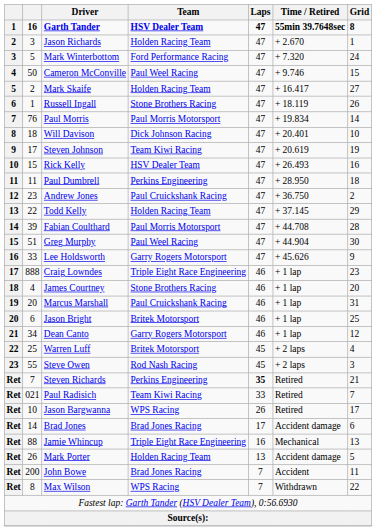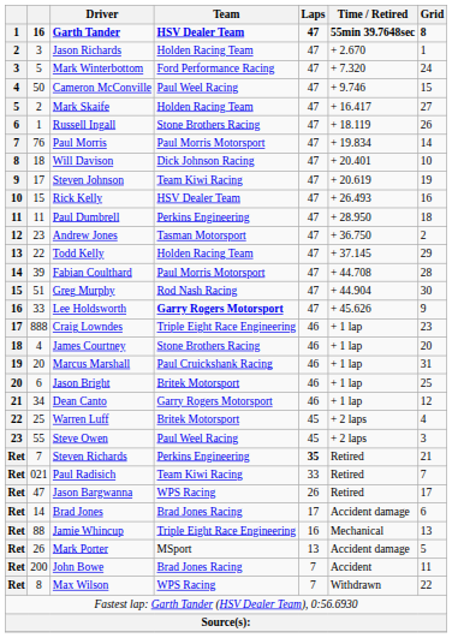 <table class="wikitable" style="font-size: 87%">
 <tr>
 <th></th>
 <th></th>
 <th>Driver</th>
 <th>Team</th>
 <th>Laps</th>
 <th>Time / Retired</th>
 <th>Grid</th>
 </tr>
 <tr>
 <th>1</th>
 <td align="center"><strong>16</strong></td>
 <td><strong> <a href='#'>Garth Tander</a></strong></td>
 <td><strong><a href='#'>HSV Dealer Team</a></strong></td>
 <td align="center"><strong>47</strong></td>
 <td><strong>55min 39.7648sec</strong></td>
 <td><strong>8</strong></td>
 </tr>
 <tr>
 <th>2</th>
 <td align="center">3</td>
 <td> <a href='#'>Jason Richards</a></td>
 <td><a href='#'>Holden Racing Team</a></td>
 <td align="center">47</td>
 <td>+ 2.670</td>
 <td>1</td>
 </tr>
 <tr>
 <th>3</th>
 <td align="center">5</td>
 <td> <a href='#'>Mark Winterbottom</a></td>
 <td><a href='#'>Ford Performance Racing</a></td>
 <td align="center">47</td>
 <td>+ 7.320</td>
 <td>24</td>
 </tr>
 <tr>
 <th>4</th>
 <td align="center">50</td>
 <td> <a href='#'>Cameron McConville</a></td>
 <td><a href='#'>Paul Weel Racing</a></td>
 <td align="center">47</td>
 <td>+ 9.746</td>
 <td>15</td>
 </tr>
 <tr>
 <th>5</th>
 <td align="center">2</td>
 <td> <a href='#'>Mark Skaife</a></td>
 <td><a href='#'>Holden Racing Team</a></td>
 <td align="center">47</td>
 <td>+ 16.417</td>
 <td>27</td>
 </tr>
 <tr>
 <th>6</th>
 <td align="center">1</td>
 <td> <a href='#'>Russell Ingall</a></td>
 <td><a href='#'>Stone Brothers Racing</a></td>
 <td align="center">47</td>
 <td>+ 18.119</td>
 <td>26</td>
 </tr>
 <tr>
 <th>7</th>
 <td align="center">76</td>
 <td> <a href='#'>Paul Morris</a></td>
 <td><a href='#'>Paul Morris Motorsport</a></td>
 <td align="center">47</td>
 <td>+ 19.834</td>
 <td>14</td>
 </tr>
 <tr>
 <th>8</th>
 <td align="center">18</td>
 <td> <a href='#'>Will Davison</a></td>
 <td><a href='#'>Dick Johnson Racing</a></td>
 <td align="center">47</td>
 <td>+ 20.401</td>
 <td>10</td>
 </tr>
 <tr>
 <th>9</th>
 <td align="center">17</td>
 <td> <a href='#'>Steven Johnson</a></td>
 <td><a href='#'>Team Kiwi Racing</a></td>
 <td align="center">47</td>
 <td>+ 20.619</td>
 <td>19</td>
 </tr>
 <tr>
 <th>10</th>
 <td align="center">15</td>
 <td> <a href='#'>Rick Kelly</a></td>
 <td><a href='#'>HSV Dealer Team</a></td>
 <td align="center">47</td>
 <td>+ 26.493</td>
 <td>16</td>
 </tr>
 <tr>
 <th>11</th>
 <td align="center">11</td>
 <td> <a href='#'>Paul Dumbrell</a></td>
 <td><a href='#'>Perkins Engineering</a></td>
 <td align="center">47</td>
 <td>+ 28.950</td>
 <td>18</td>
 </tr>
 <tr>
 <th>12</th>
 <td align="center">23</td>
 <td> <a href='#'>Andrew Jones</a></td>
-<td><a href='#'>Paul Cruickshank Racing</a></td>
+<td><a href='#'>Tasman Motorsport</a></td>
 <td align="center">47</td>
 <td>+ 36.750</td>
 <td>2</td>
 </tr>
 <tr>
 <th>13</th>
 <td align="center">22</td>
 <td> <a href='#'>Todd Kelly</a></td>
 <td><a href='#'>Holden Racing Team</a></td>
 <td align="center">47</td>
 <td>+ 37.145</td>
 <td>29</td>
 </tr>
 <tr>
 <th>14</th>
 <td align="center">39</td>
 <td> <a href='#'>Fabian Coulthard</a></td>
 <td><a href='#'>Paul Morris Motorsport</a></td>
 <td align="center">47</td>
 <td>+ 44.708</td>
 <td>28</td>
 </tr>
 <tr>
 <th>15</th>
 <td align="center">51</td>
 <td> <a href='#'>Greg Murphy</a></td>
-<td><a href='#'>Paul Weel Racing</a></td>
+<td><a href='#'>Rod Nash Racing</a></td>
 <td align="center">47</td>
 <td>+ 44.904</td>
 <td>30</td>
 </tr>
 <tr>
 <th>16</th>
 <td align="center">33</td>
 <td> <a href='#'>Lee Holdsworth</a></td>
-<td><a href='#'>Garry Rogers Motorsport</a></td>
+<td><strong><a href='#'>Garry Rogers Motorsport</a></strong></td>
 <td align="center">47</td>
 <td>+ 45.626</td>
 <td>9</td>
 </tr>
 <tr>
 <th>17</th>
 <td align="center">888</td>
 <td> <a href='#'>Craig Lowndes</a></td>
 <td><a href='#'>Triple Eight Race Engineering</a></td>
 <td align="center">46</td>
 <td>+ 1 lap</td>
 <td>23</td>
 </tr>
 <tr>
 <th>18</th>
 <td align="center">4</td>
 <td> <a href='#'>James Courtney</a></td>
 <td><a href='#'>Stone Brothers Racing</a></td>
 <td align="center">46</td>
 <td>+ 1 lap</td>
 <td>20</td>
 </tr>
 <tr>
 <th>19</th>
 <td align="center">20</td>
 <td> <a href='#'>Marcus Marshall</a></td>
 <td><a href='#'>Paul Cruickshank Racing</a></td>
 <td align="center">46</td>
 <td>+ 1 lap</td>
 <td>31</td>
 </tr>
 <tr>
 <th>20</th>
 <td align="center">6</td>
 <td> <a href='#'>Jason Bright</a></td>
 <td><a href='#'>Britek Motorsport</a></td>
 <td align="center">46</td>
 <td>+ 1 lap</td>
 <td>25</td>
 </tr>
 <tr>
 <th>21</th>
 <td align="center">34</td>
 <td> <a href='#'>Dean Canto</a></td>
 <td><a href='#'>Garry Rogers Motorsport</a></td>
 <td align="center">46</td>
 <td>+ 1 lap</td>
 <td>12</td>
 </tr>
 <tr>
 <th>22</th>
 <td align="center">25</td>
 <td> <a href='#'>Warren Luff</a></td>
 <td><a href='#'>Britek Motorsport</a></td>
 <td align="center">45</td>
 <td>+ 2 laps</td>
 <td>4</td>
 </tr>
 <tr>
 <th>23</th>
 <td align="center">55</td>
 <td> <a href='#'>Steve Owen</a></td>
-<td><a href='#'>Rod Nash Racing</a></td>
+<td><a href='#'>Paul Weel Racing</a></td>
 <td align="center">45</td>
 <td>+ 2 laps</td>
 <td>3</td>
 </tr>
 <tr>
 <th>Ret</th>
 <td align="center">7</td>
 <td> <a href='#'>Steven Richards</a></td>
 <td><a href='#'>Perkins Engineering</a></td>
 <td align="center"><strong>35</strong></td>
 <td>Retired</td>
 <td>21</td>
 </tr>
 <tr>
 <th>Ret</th>
 <td align="center">021</td>
 <td> <a href='#'>Paul Radisich</a></td>
 <td><a href='#'>Team Kiwi Racing</a></td>
 <td align="center">33</td>
 <td>Retired</td>
 <td>7</td>
 </tr>
 <tr>
 <th>Ret</th>
-<td align="center">10</td>
+<td align="center">47</td>
 <td> <a href='#'>Jason Bargwanna</a></td>
 <td><a href='#'>WPS Racing</a></td>
 <td align="center">26</td>
 <td>Retired</td>
 <td>17</td>
 </tr>
 <tr>
 <th>Ret</th>
 <td align="center">14</td>
 <td> <a href='#'>Brad Jones</a></td>
 <td><a href='#'>Brad Jones Racing</a></td>
 <td align="center">17</td>
 <td>Accident damage</td>
 <td>6</td>
 </tr>
 <tr>
 <th>Ret</th>
 <td align="center">88</td>
 <td> <a href='#'>Jamie Whincup</a></td>
 <td><a href='#'>Triple Eight Race Engineering</a></td>
 <td align="center">16</td>
 <td>Mechanical</td>
 <td>13</td>
 </tr>
 <tr>
 <th>Ret</th>
 <td align="center">26</td>
 <td> <a href='#'>Mark Porter</a></td>
-<td><a href='#'>Holden Racing Team</a></td>
+<td>MSport</td>
 <td align="center">13</td>
 <td>Accident damage</td>
 <td>5</td>
 </tr>
 <tr>
 <th>Ret</th>
 <td align="center">200</td>
 <td> <a href='#'>John Bowe</a></td>
 <td><a href='#'>Brad Jones Racing</a></td>
 <td align="center">7</td>
 <td>Accident</td>
 <td>11</td>
 </tr>
 <tr>
 <th>Ret</th>
 <td align="center">8</td>
 <td> <a href='#'>Max Wilson</a></td>
 <td><a href='#'>WPS Racing</a></td>
 <td align="center">7</td>
 <td>Withdrawn</td>
 <td>22</td>
 </tr>
 <tr>
 <td colspan="7" align="center"><em>Fastest lap: <a href='#'>Garth Tander</a> (<a href='#'>HSV Dealer Team</a>), 0:56.6930</em></td>
 </tr>
 <tr>
 <th colspan=7>Source(s):</th>
 </tr>
 <tr>
 </tr>
 </table>
